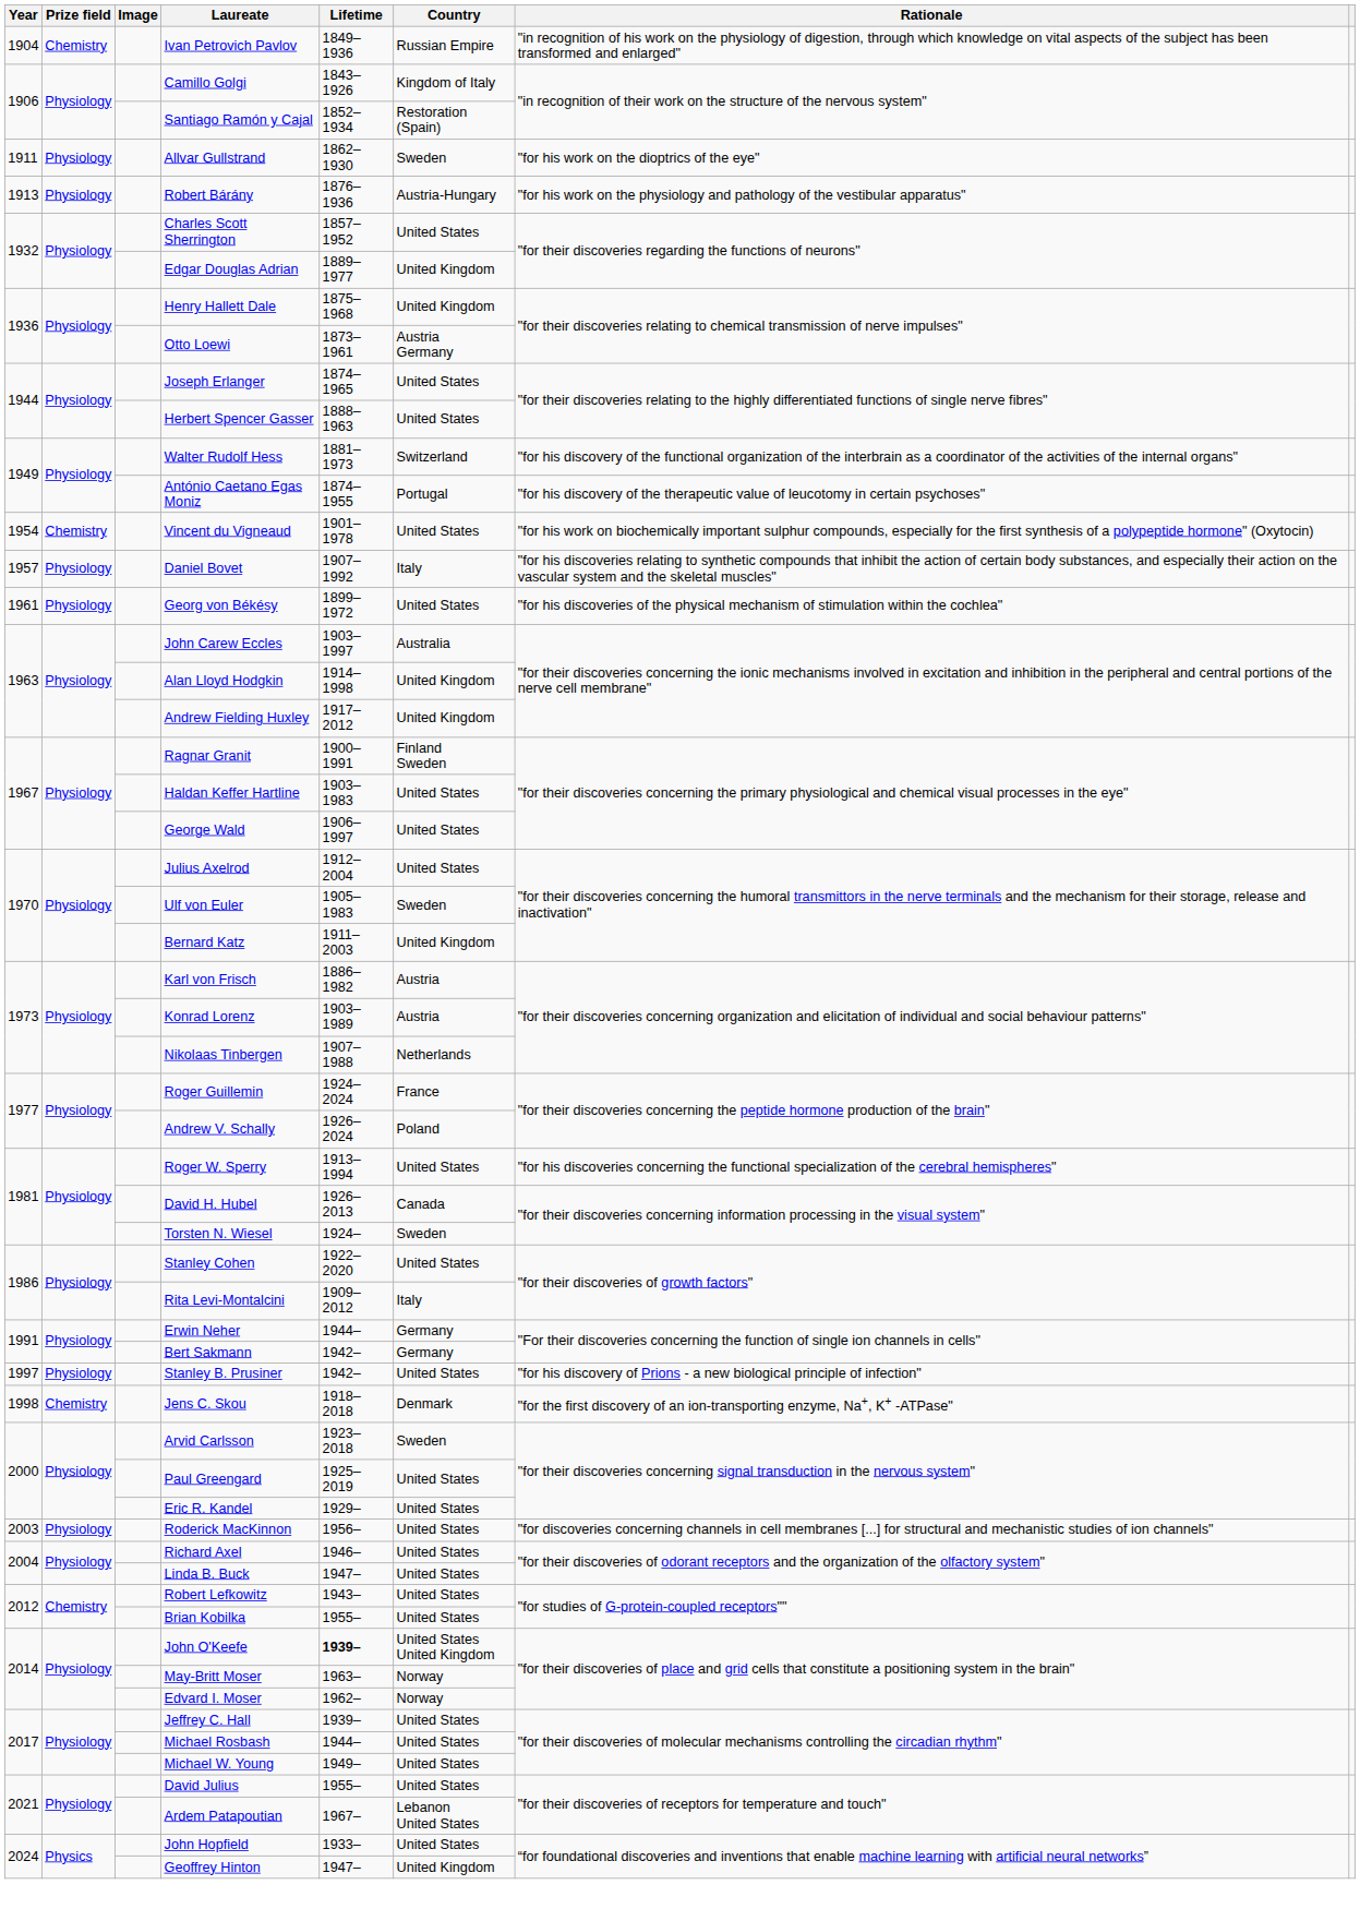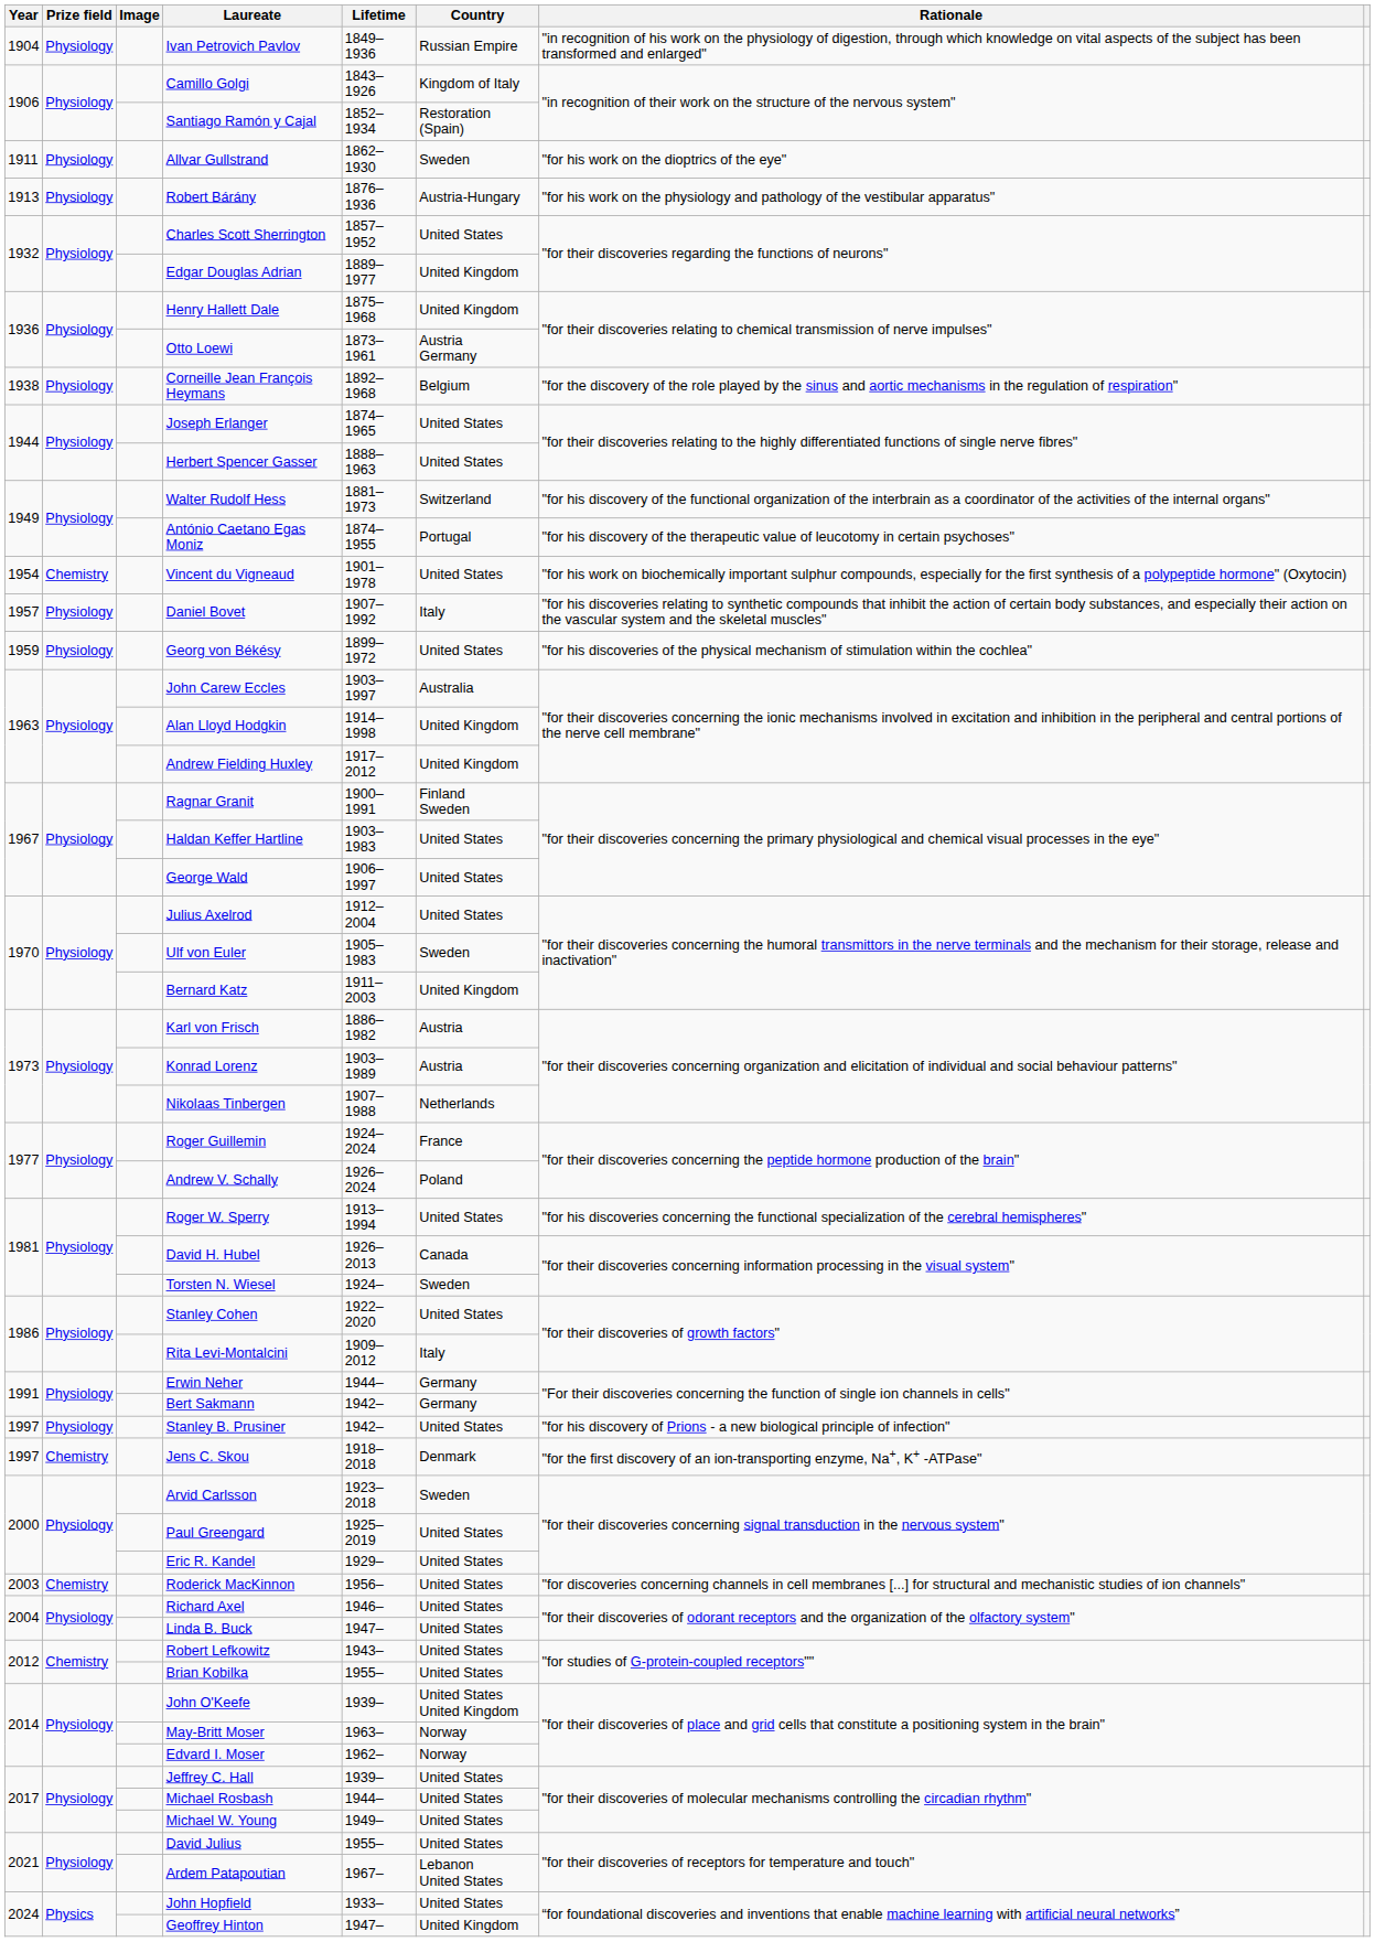 <table class="wikitable plainrowheaders sortable">
 <tr>
 <th scope=col>Year</th>
 <th scope=col>Prize field</th>
 <th scope=col class=unsortable>Image</th>
 <th scope=col>Laureate</th>
 <th scope=col>Lifetime</th>
 <th scope=col style="width: 100pt;">Country</th>
 <th scope=col class=unsortable>Rationale</th>
 <th scope=col class=unsortable></th>
 </tr>
 <tr>
 <td>1904</td>
-<td><a href='#'>Chemistry</a></td>
+<td><a href='#'>Physiology</a></td>
 <td></td>
 <td scope=row data-sort-value="Pavlov, Ivan"><a href='#'>Ivan Petrovich Pavlov</a></td>
 <td>1849–1936</td>
 <td>Russian Empire</td>
 <td>"in recognition of his work on the physiology of digestion, through which knowledge on vital aspects of the subject has been transformed and enlarged"</td>
 <td></td>
 </tr>
 <tr>
 <td rowspan=2>1906</td>
 <td rowspan=2><a href='#'>Physiology</a></td>
 <td></td>
 <td scope=row data-sort-value="Golgi, Camilo"><a href='#'>Camillo Golgi</a></td>
 <td>1843–1926</td>
 <td>Kingdom of Italy</td>
 <td rowspan=2>"in recognition of their work on the structure of the nervous system"</td>
 <td rowspan=2></td>
 </tr>
 <tr>
 <td></td>
 <td scope=row data-sort-value="Ramón y Cajal, Santiago"><a href='#'>Santiago Ramón y Cajal</a></td>
 <td>1852–1934</td>
 <td>Restoration (Spain)</td>
 </tr>
 <tr>
 <td>1911</td>
 <td><a href='#'>Physiology</a></td>
 <td></td>
 <td scope=row data-sort-value="Gullstrand, Allvar"><a href='#'>Allvar Gullstrand</a></td>
 <td>1862– 1930</td>
 <td>Sweden</td>
 <td>"for his work on the dioptrics of the eye"</td>
 <td></td>
 </tr>
 <tr>
 <td>1913</td>
 <td><a href='#'>Physiology</a></td>
 <td></td>
 <td scope=row data-sort-value="Bárány, Robert"><a href='#'>Robert Bárány</a></td>
 <td>1876–1936</td>
 <td>Austria-Hungary</td>
 <td>"for his work on the physiology and pathology of the vestibular apparatus"</td>
 <td></td>
 </tr>
 <tr>
 <td rowspan=2>1932</td>
 <td rowspan=2><a href='#'>Physiology</a></td>
 <td></td>
 <td scope=row data-sort-value="Sherrington, Charles"><a href='#'>Charles Scott Sherrington</a></td>
 <td>1857–1952</td>
 <td>United States</td>
 <td rowspan=2>"for their discoveries regarding the functions of neurons"</td>
 <td rowspan=2></td>
 </tr>
 <tr>
 <td></td>
 <td scope=row data-sort-value="Adrian, Edgar"><a href='#'>Edgar Douglas Adrian</a></td>
 <td>1889–1977</td>
 <td>United Kingdom</td>
 </tr>
 <tr>
 <td rowspan=2>1936</td>
 <td rowspan=2><a href='#'>Physiology</a></td>
 <td></td>
 <td scope=row data-sort-value="Dale, Henry"><a href='#'>Henry Hallett Dale</a></td>
 <td>1875–1968</td>
 <td>United Kingdom</td>
 <td rowspan=2>"for their discoveries relating to chemical transmission of nerve impulses"</td>
 <td rowspan=2></td>
 </tr>
 <tr>
 <td></td>
 <td scope=row data-sort-value="Loewi, Otto"><a href='#'>Otto Loewi</a></td>
 <td>1873–1961</td>
 <td>Austria<br>Germany</td>
 </tr>
 <tr>
+<td>1938</td>
+<td><a href='#'>Physiology</a></td>
+<td></td>
+<td scope=row data-sort-value= "Heymans, Corneille"><a href='#'>Corneille Jean François Heymans</a></td>
+<td>1892–1968</td>
+<td>Belgium</td>
+<td>"for the discovery of the role played by the <a href='#'>sinus</a> and <a href='#'>aortic mechanisms</a> in the regulation of <a href='#'>respiration</a>"</td>
+<td></td>
+</tr>
+<tr>
 <td rowspan=2>1944</td>
 <td rowspan=2><a href='#'>Physiology</a></td>
 <td></td>
 <td scope=row data-sort-value="Erlanger, Joseph"><a href='#'>Joseph Erlanger</a></td>
 <td>1874–1965</td>
 <td>United States</td>
 <td rowspan=2>"for their discoveries relating to the highly differentiated functions of single nerve fibres"</td>
 <td rowspan=2></td>
 </tr>
 <tr>
 <td></td>
 <td scope=row data-sort-value="Gasser, Herbert"><a href='#'>Herbert Spencer Gasser</a></td>
 <td>1888–1963</td>
 <td>United States</td>
 </tr>
 <tr>
 <td rowspan=2>1949</td>
 <td rowspan=2><a href='#'>Physiology</a></td>
 <td></td>
 <td scope=row data-sort-value="Hess, Walter"><a href='#'>Walter Rudolf Hess</a></td>
 <td>1881–1973</td>
 <td>Switzerland</td>
 <td>"for his discovery of the functional organization of the interbrain as a coordinator of the activities of the internal organs"</td>
 <td></td>
 </tr>
 <tr>
 <td></td>
 <td scope=row data-sort-value="Moniz, António"><a href='#'>António Caetano Egas Moniz</a></td>
 <td>1874–1955</td>
 <td>Portugal</td>
 <td>"for his discovery of the therapeutic value of leucotomy in certain psychoses"</td>
 <td></td>
 </tr>
 <tr>
 <td>1954</td>
 <td><a href='#'>Chemistry</a></td>
 <td></td>
 <td scope=row data-sort-value= "Du Vigneaud, Vincent"><a href='#'>Vincent du Vigneaud</a></td>
 <td>1901–1978</td>
 <td>United States</td>
 <td>"for his work on biochemically important sulphur compounds, especially for the first synthesis of a <a href='#'>polypeptide hormone</a>" (Oxytocin)</td>
 <td></td>
 </tr>
 <tr>
 <td>1957</td>
 <td><a href='#'>Physiology</a></td>
 <td></td>
 <td scope=row data-sort-value="Bovet, Daniel"><a href='#'>Daniel Bovet</a></td>
 <td>1907–1992</td>
 <td>Italy</td>
 <td>"for his discoveries relating to synthetic compounds that inhibit the action of certain body substances, and especially their action on the vascular system and the skeletal muscles"</td>
 <td></td>
 </tr>
 <tr>
-<td>1961</td>
+<td>1959</td>
 <td><a href='#'>Physiology</a></td>
 <td></td>
 <td scope=row data-sort-value="von Békésy, Georg"><a href='#'>Georg von Békésy</a></td>
 <td>1899–1972</td>
 <td>United States</td>
 <td>"for his discoveries of the physical mechanism of stimulation within the cochlea"</td>
 <td></td>
 </tr>
 <tr>
 <td rowspan=3>1963</td>
 <td rowspan=3><a href='#'>Physiology</a></td>
 <td></td>
 <td scope=row data-sort-value="Eccles, John"><a href='#'>John Carew Eccles</a></td>
 <td>1903–1997</td>
 <td>Australia</td>
 <td rowspan=3>"for their discoveries concerning the ionic mechanisms involved in excitation and inhibition in the peripheral and central portions of the nerve cell membrane"</td>
 <td rowspan=3></td>
 </tr>
 <tr>
 <td></td>
 <td scope=row data-sort-value="Hodkin, Alan"><a href='#'>Alan Lloyd Hodgkin</a></td>
 <td>1914–1998</td>
 <td>United Kingdom</td>
 </tr>
 <tr>
 <td></td>
 <td scope=row data-sort-value="Huxley, Andrew"><a href='#'>Andrew Fielding Huxley</a></td>
 <td>1917–2012</td>
 <td>United Kingdom</td>
 </tr>
 <tr>
 <td rowspan=3>1967</td>
 <td rowspan=3><a href='#'>Physiology</a></td>
 <td></td>
 <td scope=row data-sort-value="Granit, Ragnar"><a href='#'>Ragnar Granit</a></td>
 <td>1900–1991</td>
 <td>Finland<br>Sweden</td>
 <td rowspan=3>"for their discoveries concerning the primary physiological and chemical visual processes in the eye"</td>
 <td rowspan=3></td>
 </tr>
 <tr>
 <td></td>
 <td scope=row data-sort-value="Hartline, Haldan"><a href='#'>Haldan Keffer Hartline</a></td>
 <td>1903–1983</td>
 <td>United States</td>
 </tr>
 <tr>
 <td></td>
 <td scope=row data-sort-value="Wald, George"><a href='#'>George Wald</a></td>
 <td>1906–1997</td>
 <td>United States</td>
 </tr>
 <tr>
 <td rowspan="3">1970</td>
 <td rowspan="3"><a href='#'>Physiology</a></td>
 <td></td>
 <td scope=row data-sort-value="Axelrod"><a href='#'>Julius Axelrod</a></td>
 <td>1912–2004</td>
 <td>United States</td>
 <td rowspan="3">"for their discoveries concerning the humoral <a href='#'>transmittors in the nerve terminals</a> and the mechanism for their storage, release and inactivation"</td>
 <td rowspan="3"></td>
 </tr>
 <tr>
 <td></td>
 <td scope=row data-sort-value="von Euler"><a href='#'>Ulf von Euler</a></td>
 <td>1905–1983</td>
 <td>Sweden</td>
 </tr>
 <tr>
 <td></td>
 <td scope=row data-sort-value="Katz"><a href='#'>Bernard Katz</a></td>
 <td>1911–2003</td>
 <td>United Kingdom</td>
 </tr>
 <tr>
 <td rowspan=3>1973</td>
 <td rowspan=3><a href='#'>Physiology</a></td>
 <td></td>
 <td scope=row data-sort-value="von Frisch, Karl"><a href='#'>Karl von Frisch</a></td>
 <td>1886–1982</td>
 <td>Austria</td>
 <td rowspan=3>"for their discoveries concerning organization and elicitation of individual and social behaviour patterns"</td>
 <td rowspan=3></td>
 </tr>
 <tr>
 <td></td>
 <td scope=row data-sort-value="Lorenz, Konrad"><a href='#'>Konrad Lorenz</a></td>
 <td>1903–1989</td>
 <td>Austria</td>
 </tr>
 <tr>
 <td></td>
 <td scope=row data-sort-value="Tinbergen, Nikolaas"><a href='#'>Nikolaas Tinbergen</a></td>
 <td>1907–1988</td>
 <td>Netherlands</td>
 </tr>
 <tr>
 <td rowspan=2>1977</td>
 <td rowspan="2"><a href='#'>Physiology</a></td>
 <td></td>
 <td scope=row data-sort-value="Guillemin"><a href='#'>Roger Guillemin</a></td>
 <td>1924–2024</td>
 <td>France</td>
 <td rowspan=2>"for their discoveries concerning the <a href='#'>peptide hormone</a> production of the <a href='#'>brain</a>"</td>
 <td rowspan=2></td>
 </tr>
 <tr>
 <td></td>
 <td scope=row data-sort-value="Schally"><a href='#'>Andrew V. Schally</a></td>
 <td>1926–2024</td>
 <td>Poland</td>
 </tr>
 <tr>
 <td rowspan="3">1981</td>
 <td rowspan="3"><a href='#'>Physiology</a></td>
 <td></td>
 <td scope="row" data-sort-value="Sperry"><a href='#'>Roger W. Sperry</a></td>
 <td>1913–1994</td>
 <td>United States</td>
 <td>"for his discoveries concerning the functional specialization of the <a href='#'>cerebral hemispheres</a>"</td>
 <td></td>
 </tr>
 <tr>
 <td></td>
 <td scope=row data-sort-value="Hubel"><a href='#'>David H. Hubel</a></td>
 <td>1926–2013</td>
 <td>Canada</td>
 <td rowspan="2">"for their discoveries concerning information processing in the <a href='#'>visual system</a>"</td>
 <td rowspan="2"></td>
 </tr>
 <tr>
 <td></td>
 <td scope=row data-sort-value="Wiesel"><a href='#'>Torsten N. Wiesel</a></td>
 <td>1924–</td>
 <td>Sweden</td>
 </tr>
 <tr>
 <td rowspan=2>1986</td>
 <td rowspan="2"><a href='#'>Physiology</a></td>
 <td></td>
 <td scope=row data-sort-value="Cohen"><a href='#'>Stanley Cohen</a></td>
 <td>1922–2020</td>
 <td>United States</td>
 <td rowspan=2>"for their discoveries of <a href='#'>growth factors</a>"</td>
 <td rowspan=2></td>
 </tr>
 <tr>
 <td></td>
 <td scope=row data-sort-value="Levi-Montalcini"><a href='#'>Rita Levi-Montalcini</a></td>
 <td>1909–2012</td>
 <td>Italy</td>
 </tr>
 <tr>
 <td rowspan=2>1991</td>
 <td rowspan="2"><a href='#'>Physiology</a></td>
 <td></td>
 <td scope=row data-sort-value="Neher"><a href='#'>Erwin Neher</a></td>
 <td>1944–</td>
 <td>Germany</td>
 <td rowspan=2>"For their discoveries concerning the function of single ion channels in cells"</td>
 <td rowspan=2></td>
 </tr>
 <tr>
 <td></td>
 <td scope=row data-sort-value="Bert Sakmann"><a href='#'>Bert Sakmann</a></td>
 <td>1942–</td>
 <td>Germany</td>
 </tr>
 <tr>
 <td>1997</td>
 <td><a href='#'>Physiology</a></td>
 <td></td>
 <td scope="row" data-sort-value="Prusiner, Stanley"><a href='#'>Stanley B. Prusiner</a></td>
 <td>1942–</td>
 <td>United States</td>
 <td>"for his discovery of <a href='#'>Prions</a> - a new biological principle of infection"</td>
 <td></td>
 </tr>
 <tr>
-<td>1998</td>
+<td>1997</td>
 <td><a href='#'>Chemistry</a></td>
 <td></td>
 <td scope="row" data-sort-value="Skou, Jens"><a href='#'>Jens C. Skou</a></td>
 <td>1918–2018</td>
 <td>Denmark</td>
 <td>"for the first discovery of an ion-transporting enzyme, Na<sup>+</sup>, K<sup>+</sup> -ATPase"</td>
 <td></td>
 </tr>
 <tr>
 <td rowspan="3">2000</td>
 <td rowspan="3"><a href='#'>Physiology</a></td>
 <td></td>
 <td scope="row" data-sort-value="Carlsson"><a href='#'>Arvid Carlsson</a></td>
 <td>1923–2018</td>
 <td>Sweden</td>
 <td rowspan="3">"for their discoveries concerning <a href='#'>signal transduction</a> in the <a href='#'>nervous system</a>"</td>
 <td rowspan="3"></td>
 </tr>
 <tr>
 <td></td>
 <td scope=row data-sort-value="Greengard"><a href='#'>Paul Greengard</a></td>
 <td>1925–2019</td>
 <td>United States</td>
 </tr>
 <tr>
 <td></td>
 <td scope=row data-sort-value="Kandel"><a href='#'>Eric R. Kandel</a></td>
 <td>1929–</td>
 <td>United States</td>
 </tr>
 <tr>
 <td>2003</td>
-<td><a href='#'>Physiology</a></td>
+<td><a href='#'>Chemistry</a></td>
 <td></td>
 <td scope=row data-sort-value="MacKinnon, Roderick"><a href='#'>Roderick MacKinnon</a></td>
 <td>1956–</td>
 <td>United States</td>
 <td>"for discoveries concerning channels in cell membranes [...] for structural and mechanistic studies of ion channels"</td>
 <td></td>
 </tr>
 <tr>
 <td rowspan=2>2004</td>
 <td rowspan="2"><a href='#'>Physiology</a></td>
 <td></td>
 <td scope=row data-sort-value="Axel"><a href='#'>Richard Axel</a></td>
 <td>1946–</td>
 <td>United States</td>
 <td rowspan=2>"for their discoveries of <a href='#'>odorant receptors</a> and the organization of the <a href='#'>olfactory system</a>"</td>
 <td rowspan=2></td>
 </tr>
 <tr>
 <td></td>
 <td scope=row data-sort-value="Buck"><a href='#'>Linda B. Buck</a></td>
 <td>1947–</td>
 <td>United States</td>
 </tr>
 <tr>
 <td rowspan=2>2012</td>
 <td rowspan="2"><a href='#'>Chemistry</a></td>
 <td></td>
 <td scope=row data-sort-value="Lefkowitz"><a href='#'>Robert Lefkowitz</a></td>
 <td>1943–</td>
 <td>United States</td>
 <td rowspan=2>"for studies of <a href='#'>G-protein-coupled receptors</a>""</td>
 <td rowspan=2></td>
 </tr>
 <tr>
 <td></td>
 <td scope=row data-sort-value="Kobilka"><a href='#'>Brian Kobilka</a></td>
 <td>1955–</td>
 <td>United States</td>
 </tr>
 <tr>
 <td rowspan=3>2014</td>
 <td rowspan=3><a href='#'>Physiology</a></td>
 <td></td>
 <td scope=row data-sort-value="O'Keefe, John"><a href='#'>John O'Keefe</a></td>
-<td><strong>1939–</strong></td>
+<td>1939–</td>
 <td>United States<br>United Kingdom</td>
 <td rowspan=3>"for their discoveries of <a href='#'>place</a> and <a href='#'>grid</a> cells that constitute a positioning system in the brain"</td>
 <td rowspan=3></td>
 </tr>
 <tr>
 <td></td>
 <td scope=row data-sort-value="Moser, May-Britt"><a href='#'>May-Britt Moser</a></td>
 <td>1963–</td>
 <td>Norway</td>
 </tr>
 <tr>
 <td></td>
 <td scope=row data-sort-value="Moser, Edvard"><a href='#'>Edvard I. Moser</a></td>
 <td>1962–</td>
 <td>Norway</td>
 </tr>
 <tr>
 <td rowspan=3>2017</td>
 <td rowspan=3><a href='#'>Physiology</a></td>
 <td></td>
 <td scope=row data-sort-value="Hall, Jeffrey C"><a href='#'>Jeffrey C. Hall</a></td>
 <td>1939–</td>
 <td>United States</td>
 <td rowspan=3>"for their discoveries of molecular mechanisms controlling the <a href='#'>circadian rhythm</a>"</td>
 <td rowspan=3></td>
 </tr>
 <tr>
 <td></td>
 <td scope=row data-sort-value="Rosbash, Michael"><a href='#'>Michael Rosbash</a></td>
 <td>1944–</td>
 <td>United States</td>
 </tr>
 <tr>
 <td></td>
 <td scope=row data-sort-value="Young, Michael"><a href='#'>Michael W. Young</a></td>
 <td>1949–</td>
 <td>United States</td>
 </tr>
 <tr>
 <td rowspan=2>2021</td>
 <td rowspan="2"><a href='#'>Physiology</a></td>
 <td></td>
 <td scope=row data-sort-value="Julius"><a href='#'>David Julius</a></td>
 <td>1955–</td>
 <td>United States</td>
 <td rowspan=2>"for their discoveries of receptors for temperature and touch"</td>
 <td rowspan=2></td>
 </tr>
 <tr>
 <td></td>
 <td scope=row data-sort-value="Patapoutian"><a href='#'>Ardem Patapoutian</a></td>
 <td>1967–</td>
 <td>Lebanon<br>United States</td>
 </tr>
 <tr>
 <td rowspan=2>2024</td>
 <td rowspan="2"><a href='#'>Physics</a></td>
 <td></td>
 <td scope=row data-sort-value="Hopfield"><a href='#'>John Hopfield</a></td>
 <td>1933–</td>
 <td>United States</td>
 <td rowspan=2>“for foundational discoveries and inventions that enable <a href='#'>machine learning</a> with <a href='#'>artificial neural networks</a>”</td>
 <td rowspan=2></td>
 </tr>
 <tr>
 <td></td>
 <td scope=row data-sort-value="Hinton"><a href='#'>Geoffrey Hinton</a></td>
 <td>1947–</td>
 <td>United Kingdom</td>
 </tr>
 </table>
